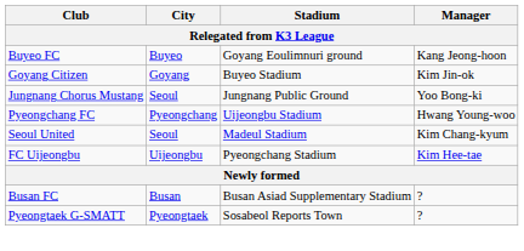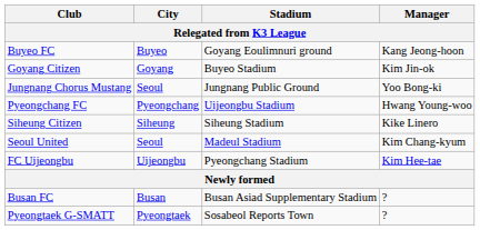 <table class="wikitable">
 <tr>
 <th>Club</th>
 <th>City</th>
 <th>Stadium</th>
 <th>Manager</th>
 </tr>
 <tr>
 <th colspan=4>Relegated from <a href='#'>K3 League</a></th>
 </tr>
 <tr>
 <td><a href='#'>Buyeo FC</a></td>
 <td><a href='#'>Buyeo</a></td>
 <td>Goyang Eoulimnuri ground</td>
 <td> Kang Jeong-hoon</td>
 </tr>
 <tr>
 <td><a href='#'>Goyang Citizen</a></td>
 <td><a href='#'>Goyang</a></td>
 <td>Buyeo Stadium</td>
 <td> Kim Jin-ok</td>
 </tr>
 <tr>
 <td><a href='#'>Jungnang Chorus Mustang</a></td>
 <td><a href='#'>Seoul</a></td>
 <td>Jungnang Public Ground</td>
 <td> Yoo Bong-ki</td>
 </tr>
 <tr>
 <td><a href='#'>Pyeongchang FC</a></td>
 <td><a href='#'>Pyeongchang</a></td>
 <td><a href='#'>Uijeongbu Stadium</a></td>
 <td> Hwang Young-woo</td>
 </tr>
 <tr>
+<td><a href='#'>Siheung Citizen</a></td>
+<td><a href='#'>Siheung</a></td>
+<td>Siheung Stadium</td>
+<td> Kike Linero</td>
+</tr>
+<tr>
 <td><a href='#'>Seoul United</a></td>
 <td><a href='#'>Seoul</a></td>
 <td><a href='#'>Madeul Stadium</a></td>
 <td> Kim Chang-kyum</td>
 </tr>
 <tr>
 <td><a href='#'>FC Uijeongbu</a></td>
 <td><a href='#'>Uijeongbu</a></td>
 <td>Pyeongchang Stadium</td>
 <td> <a href='#'>Kim Hee-tae</a></td>
 </tr>
 <tr>
 <th colspan=4>Newly formed</th>
 </tr>
 <tr>
 <td><a href='#'>Busan FC</a></td>
 <td><a href='#'>Busan</a></td>
 <td>Busan Asiad Supplementary Stadium</td>
 <td> ?</td>
 </tr>
 <tr>
 <td><a href='#'>Pyeongtaek G-SMATT</a></td>
 <td><a href='#'>Pyeongtaek</a></td>
 <td>Sosabeol Reports Town</td>
 <td> ?</td>
 </tr>
 </table>
